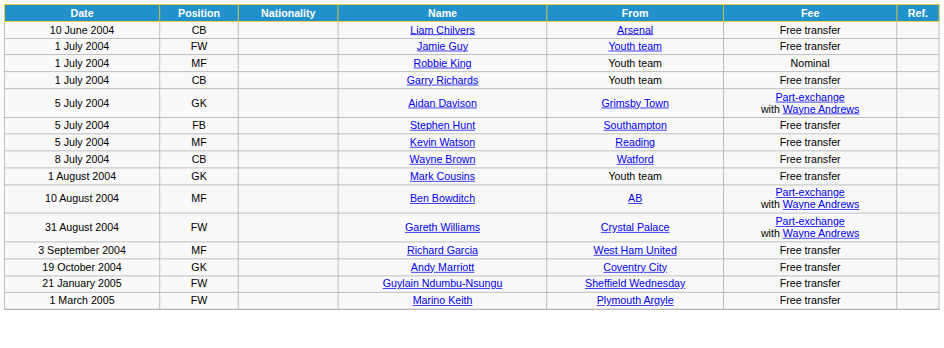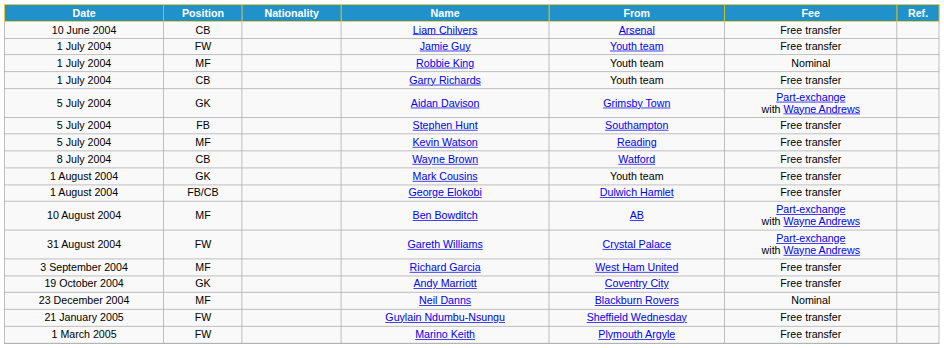 <table class="wikitable" style="text-align:center; font-size:90%; width:100%;">
 <tr>
 <th style="background:#2191CC; color:white; border:1px solid #F7C408; text-align:center;">Date</th>
 <th style="background:#2191CC; color:white; border:1px solid #F7C408; text-align:center;">Position</th>
 <th style="background:#2191CC; color:white; border:1px solid #F7C408; text-align:center;">Nationality</th>
 <th style="background:#2191CC; color:white; border:1px solid #F7C408; text-align:center;">Name</th>
 <th style="background:#2191CC; color:white; border:1px solid #F7C408; text-align:center;">From</th>
 <th style="background:#2191CC; color:white; border:1px solid #F7C408; text-align:center;">Fee</th>
 <th style="background:#2191CC; color:white; border:1px solid #F7C408; text-align:center;">Ref.</th>
 </tr>
 <tr>
 <td>10 June 2004</td>
 <td>CB</td>
 <td></td>
 <td><a href='#'>Liam Chilvers</a></td>
 <td> <a href='#'>Arsenal</a></td>
 <td>Free transfer</td>
 <td></td>
 </tr>
 <tr>
 <td>1 July 2004</td>
 <td>FW</td>
 <td></td>
 <td><a href='#'>Jamie Guy</a></td>
 <td><a href='#'>Youth team</a></td>
 <td>Free transfer</td>
 <td></td>
 </tr>
 <tr>
 <td>1 July 2004</td>
 <td>MF</td>
 <td></td>
 <td><a href='#'>Robbie King</a></td>
 <td>Youth team</td>
 <td>Nominal</td>
 <td></td>
 </tr>
 <tr>
 <td>1 July 2004</td>
 <td>CB</td>
 <td></td>
 <td><a href='#'>Garry Richards</a></td>
 <td>Youth team</td>
 <td>Free transfer</td>
 <td></td>
 </tr>
 <tr>
 <td>5 July 2004</td>
 <td>GK</td>
 <td></td>
 <td><a href='#'>Aidan Davison</a></td>
 <td> <a href='#'>Grimsby Town</a></td>
 <td><a href='#'>Part-exchange</a><br>with <a href='#'>Wayne Andrews</a></td>
 <td></td>
 </tr>
 <tr>
 <td>5 July 2004</td>
 <td>FB</td>
 <td></td>
 <td><a href='#'>Stephen Hunt</a></td>
 <td> <a href='#'>Southampton</a></td>
 <td>Free transfer</td>
 <td></td>
 </tr>
 <tr>
 <td>5 July 2004</td>
 <td>MF</td>
 <td></td>
 <td><a href='#'>Kevin Watson</a></td>
 <td> <a href='#'>Reading</a></td>
 <td>Free transfer</td>
 <td></td>
 </tr>
 <tr>
 <td>8 July 2004</td>
 <td>CB</td>
 <td></td>
 <td><a href='#'>Wayne Brown</a></td>
 <td> <a href='#'>Watford</a></td>
 <td>Free transfer</td>
 <td></td>
 </tr>
 <tr>
 <td>1 August 2004</td>
 <td>GK</td>
 <td></td>
 <td><a href='#'>Mark Cousins</a></td>
 <td>Youth team</td>
 <td>Free transfer</td>
 <td></td>
 </tr>
 <tr>
+<td>1 August 2004</td>
+<td>FB/CB</td>
+<td></td>
+<td><a href='#'>George Elokobi</a></td>
+<td> <a href='#'>Dulwich Hamlet</a></td>
+<td>Free transfer</td>
+<td></td>
+</tr>
+<tr>
 <td>10 August 2004</td>
 <td>MF</td>
 <td></td>
 <td><a href='#'>Ben Bowditch</a></td>
 <td> <a href='#'>AB</a></td>
 <td><a href='#'>Part-exchange</a><br>with <a href='#'>Wayne Andrews</a></td>
 <td></td>
 </tr>
 <tr>
 <td>31 August 2004</td>
 <td>FW</td>
 <td></td>
 <td><a href='#'>Gareth Williams</a></td>
 <td> <a href='#'>Crystal Palace</a></td>
 <td><a href='#'>Part-exchange</a><br>with <a href='#'>Wayne Andrews</a></td>
 <td></td>
 </tr>
 <tr>
 <td>3 September 2004</td>
 <td>MF</td>
 <td></td>
 <td><a href='#'>Richard Garcia</a></td>
 <td> <a href='#'>West Ham United</a></td>
 <td>Free transfer</td>
 <td></td>
 </tr>
 <tr>
 <td>19 October 2004</td>
 <td>GK</td>
 <td></td>
 <td><a href='#'>Andy Marriott</a></td>
 <td> <a href='#'>Coventry City</a></td>
 <td>Free transfer</td>
 <td></td>
 </tr>
 <tr>
+<td>23 December 2004</td>
+<td>MF</td>
+<td></td>
+<td><a href='#'>Neil Danns</a></td>
+<td> <a href='#'>Blackburn Rovers</a></td>
+<td>Nominal</td>
+<td></td>
+</tr>
+<tr>
 <td>21 January 2005</td>
 <td>FW</td>
 <td></td>
 <td><a href='#'>Guylain Ndumbu-Nsungu</a></td>
 <td> <a href='#'>Sheffield Wednesday</a></td>
 <td>Free transfer</td>
 <td></td>
 </tr>
 <tr>
 <td>1 March 2005</td>
 <td>FW</td>
 <td></td>
 <td><a href='#'>Marino Keith</a></td>
 <td> <a href='#'>Plymouth Argyle</a></td>
 <td>Free transfer</td>
 <td></td>
 </tr>
 <tr>
 </tr>
 </table>
